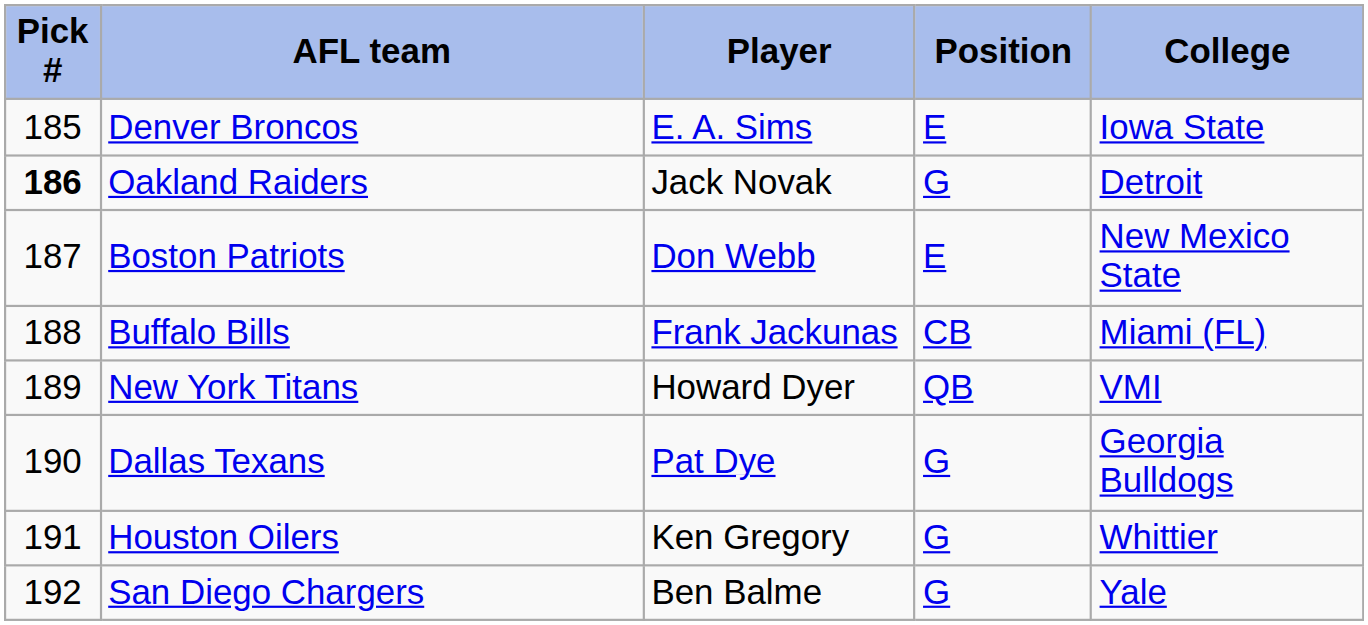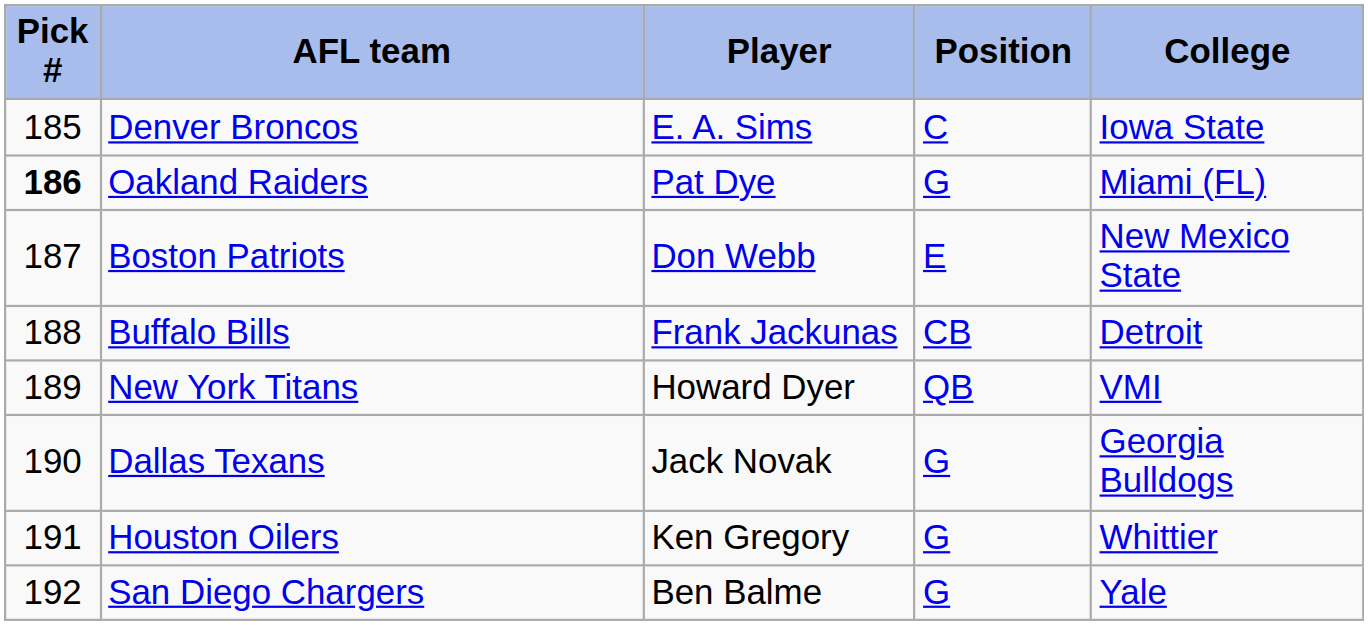 <table class="wikitable sortable sortable" style="width: 100%">
 <tr>
 <th style="background:#A8BDEC;" width=7%>Pick #</th>
 <th width=40% style="background:#A8BDEC;">AFL team</th>
 <th width=20% style="background:#A8BDEC;">Player</th>
 <th width=13% style="background:#A8BDEC;">Position</th>
 <th style="background:#A8BDEC;">College</th>
 </tr>
 <tr>
 <td align="center">185</td>
 <td><a href='#'>Denver Broncos</a></td>
 <td><a href='#'>E. A. Sims</a></td>
-<td><a href='#'>E</a></td>
+<td><a href='#'>C</a></td>
 <td><a href='#'>Iowa State</a></td>
 </tr>
 <tr>
 <td align="center"><strong>186</strong></td>
 <td><a href='#'>Oakland Raiders</a></td>
-<td>Jack Novak</td>
+<td><a href='#'>Pat Dye</a></td>
 <td><a href='#'>G</a></td>
-<td><a href='#'>Detroit</a></td>
+<td><a href='#'>Miami (FL)</a></td>
 </tr>
 <tr>
 <td align="center">187</td>
 <td><a href='#'>Boston Patriots</a></td>
 <td><a href='#'>Don Webb</a></td>
 <td><a href='#'>E</a></td>
 <td><a href='#'>New Mexico State</a></td>
 </tr>
 <tr>
 <td align="center">188</td>
 <td><a href='#'>Buffalo Bills</a></td>
 <td><a href='#'>Frank Jackunas</a></td>
 <td><a href='#'>CB</a></td>
-<td><a href='#'>Miami (FL)</a></td>
+<td><a href='#'>Detroit</a></td>
 </tr>
 <tr>
 <td align="center">189</td>
 <td><a href='#'>New York Titans</a></td>
 <td>Howard Dyer</td>
 <td><a href='#'>QB</a></td>
 <td><a href='#'>VMI</a></td>
 </tr>
 <tr>
 <td align="center">190</td>
 <td><a href='#'>Dallas Texans</a></td>
-<td><a href='#'>Pat Dye</a></td>
+<td>Jack Novak</td>
 <td><a href='#'>G</a></td>
 <td><a href='#'>Georgia Bulldogs</a></td>
 </tr>
 <tr>
 <td align="center">191</td>
 <td><a href='#'>Houston Oilers</a></td>
 <td>Ken Gregory</td>
 <td><a href='#'>G</a></td>
 <td><a href='#'>Whittier</a></td>
 </tr>
 <tr>
 <td align="center">192</td>
 <td><a href='#'>San Diego Chargers</a></td>
 <td>Ben Balme</td>
 <td><a href='#'>G</a></td>
 <td><a href='#'>Yale</a></td>
 </tr>
 </table>
